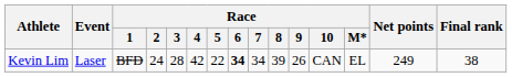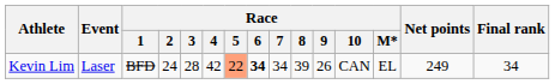 <table class="wikitable" style="font-size:90%">
 <tr>
 <th rowspan="2">Athlete</th>
 <th rowspan="2">Event</th>
 <th colspan=11>Race</th>
 <th rowspan=2>Net points</th>
 <th rowspan=2>Final rank</th>
 </tr>
 <tr style="font-size:95%">
 <th>1</th>
 <th>2</th>
 <th>3</th>
 <th>4</th>
 <th>5</th>
 <th>6</th>
 <th>7</th>
 <th>8</th>
 <th>9</th>
 <th>10</th>
 <th>M*</th>
 </tr>
 <tr align=center>
 <td align=left><a href='#'>Kevin Lim</a></td>
 <td align=left><a href='#'>Laser</a></td>
 <td><s>BFD</s></td>
 <td>24</td>
 <td>28</td>
 <td>42</td>
-<td>22</td>
+<td style="background: lightsalmon;">22</td>
 <td><strong>34</strong></td>
 <td>34</td>
 <td>39</td>
 <td>26</td>
 <td>CAN</td>
 <td>EL</td>
 <td>249</td>
-<td>38</td>
+<td>34</td>
 </tr>
 </table>
